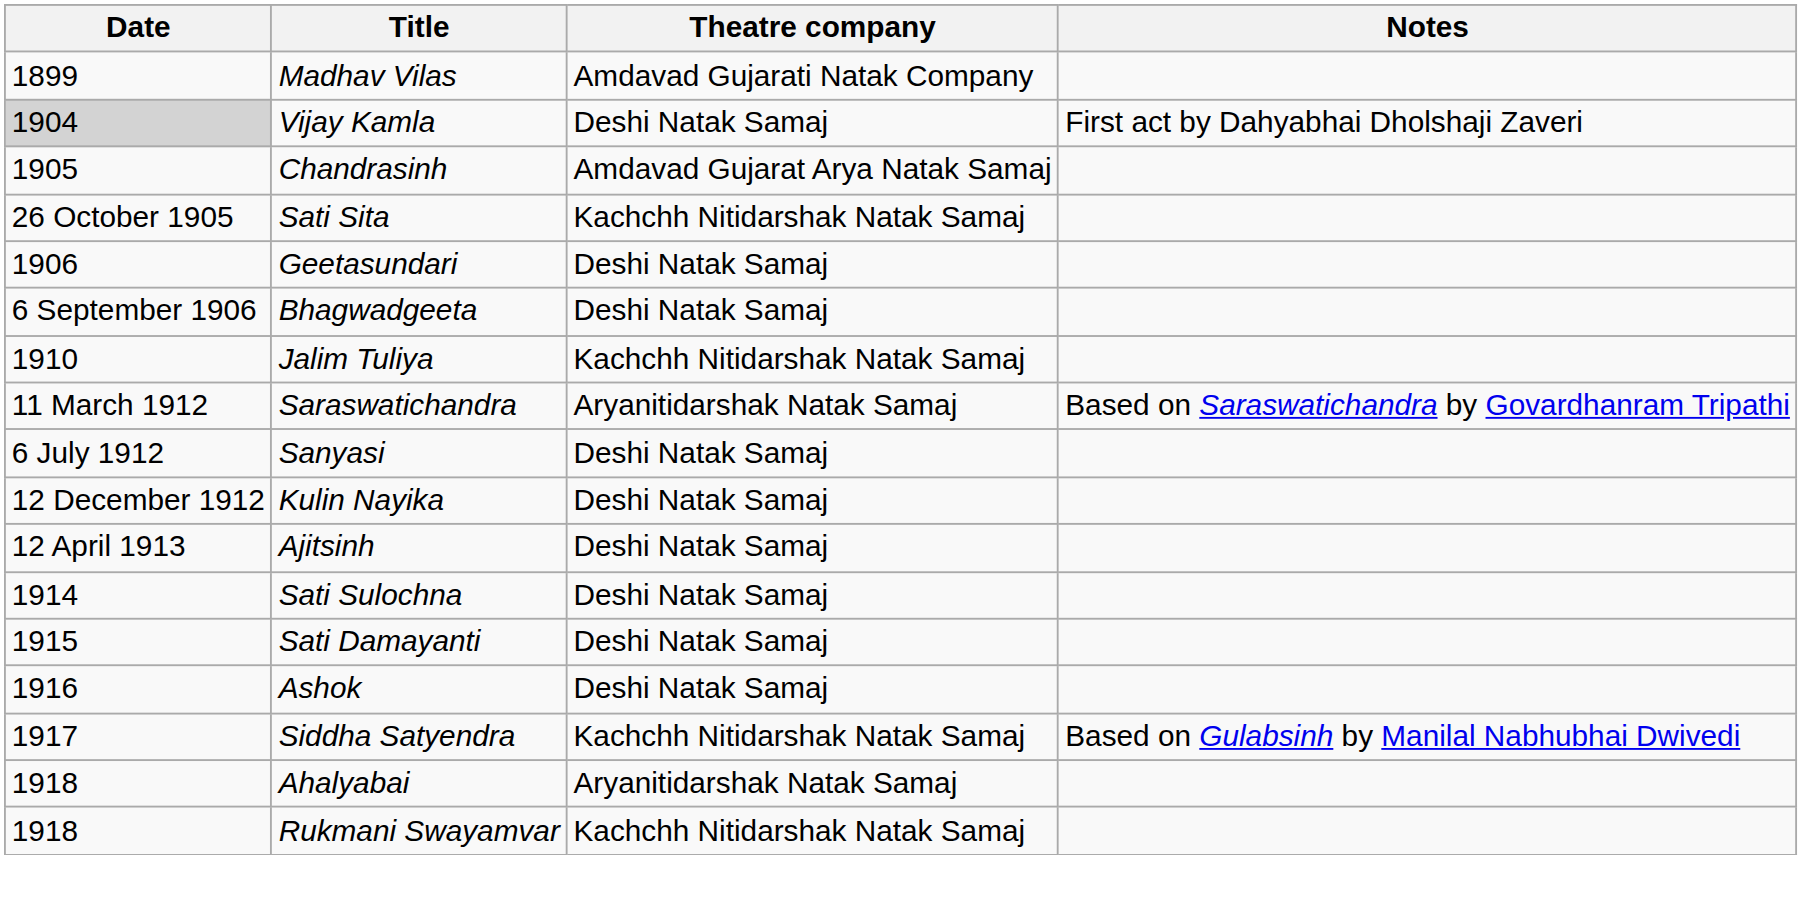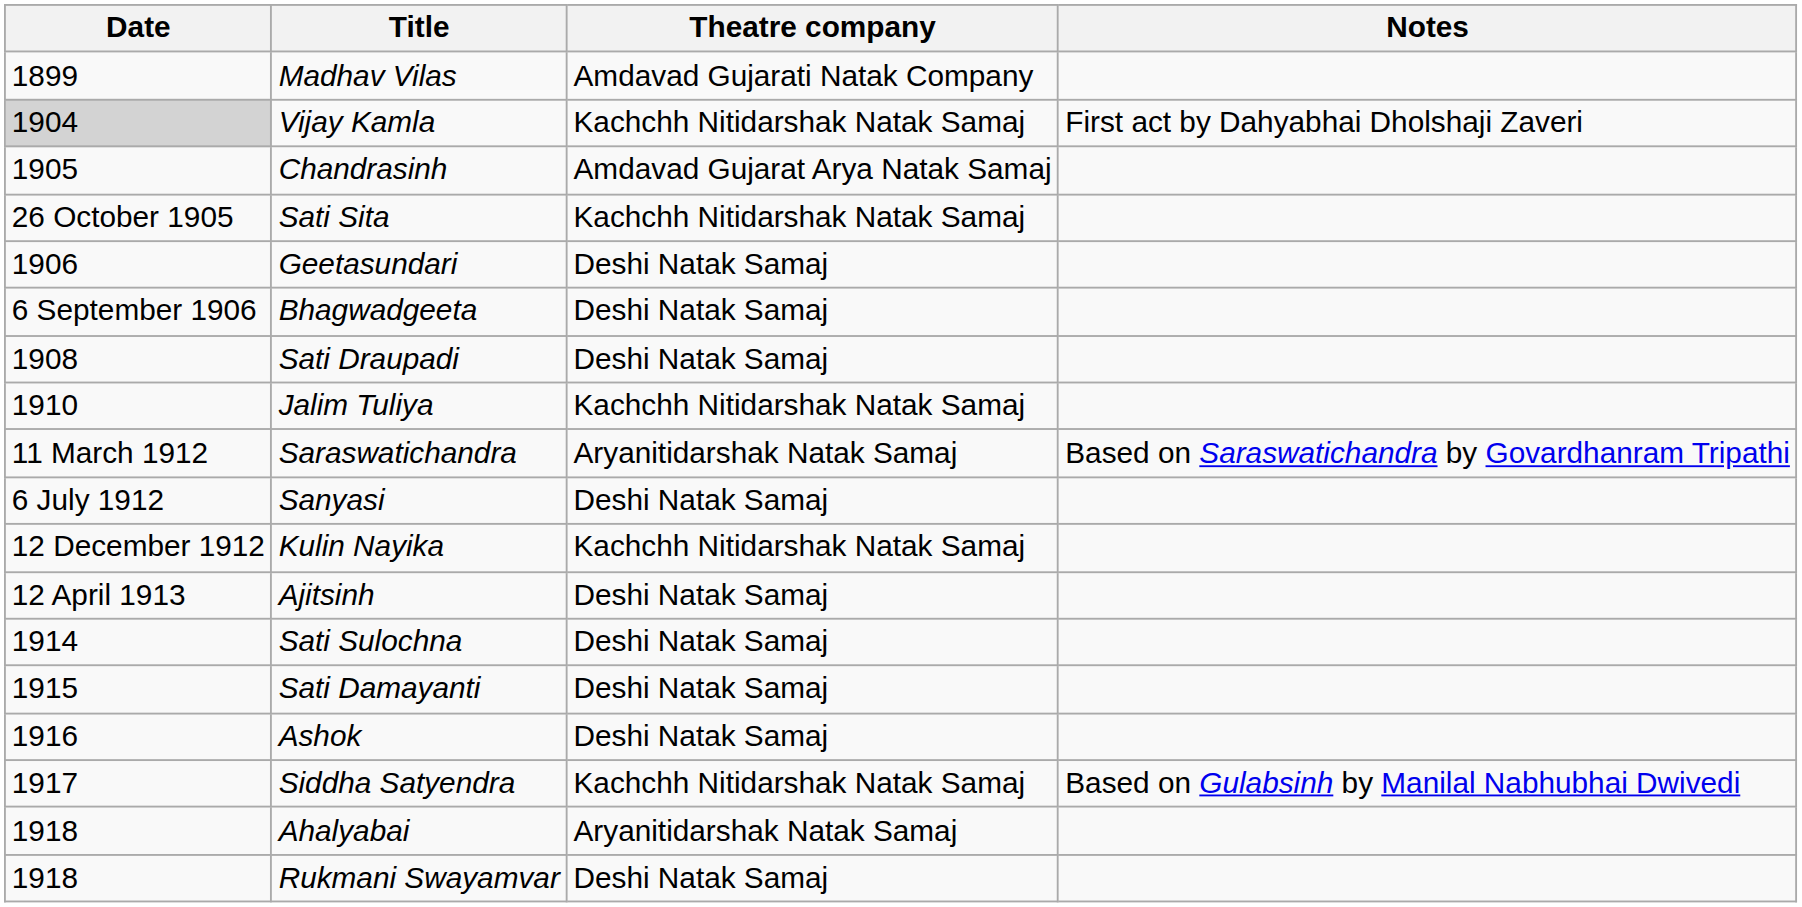 <table class="wikitable plainrowheaders">
 <tr>
 <th scope=col>Date</th>
 <th scope=col>Title</th>
 <th scope=col>Theatre company</th>
 <th>Notes</th>
 </tr>
 <tr>
 <td>1899</td>
 <td><em>Madhav Vilas</em></td>
 <td>Amdavad Gujarati Natak Company</td>
 <td></td>
 </tr>
 <tr>
 <td style="background: lightgrey;">1904</td>
 <td><em>Vijay Kamla</em></td>
-<td>Deshi Natak Samaj</td>
+<td>Kachchh Nitidarshak Natak Samaj</td>
 <td>First act by Dahyabhai Dholshaji Zaveri</td>
 </tr>
 <tr>
 <td>1905</td>
 <td><em>Chandrasinh</em></td>
 <td>Amdavad Gujarat Arya Natak Samaj</td>
 <td></td>
 </tr>
 <tr>
 <td>26 October 1905</td>
 <td><em>Sati Sita</em></td>
 <td>Kachchh Nitidarshak Natak Samaj</td>
 <td></td>
 </tr>
 <tr>
 <td>1906</td>
 <td><em>Geetasundari</em></td>
 <td>Deshi Natak Samaj</td>
 <td></td>
 </tr>
 <tr>
 <td>6 September 1906</td>
 <td><em>Bhagwadgeeta</em></td>
 <td>Deshi Natak Samaj</td>
 <td></td>
 </tr>
 <tr>
+<td>1908</td>
+<td><em>Sati Draupadi</em></td>
+<td>Deshi Natak Samaj</td>
+<td></td>
+</tr>
+<tr>
 <td>1910</td>
 <td><em>Jalim Tuliya</em></td>
 <td>Kachchh Nitidarshak Natak Samaj</td>
 <td></td>
 </tr>
 <tr>
 <td>11 March 1912</td>
 <td><em>Saraswatichandra</em></td>
 <td>Aryanitidarshak Natak Samaj</td>
 <td>Based on <a href='#'><em>Saraswatichandra</em></a> by <a href='#'>Govardhanram Tripathi</a></td>
 </tr>
 <tr>
 <td>6 July 1912</td>
 <td><em>Sanyasi</em></td>
 <td>Deshi Natak Samaj</td>
 <td></td>
 </tr>
 <tr>
 <td>12 December 1912</td>
 <td><em>Kulin Nayika</em></td>
-<td>Deshi Natak Samaj</td>
+<td>Kachchh Nitidarshak Natak Samaj</td>
 <td></td>
 </tr>
 <tr>
 <td>12 April 1913</td>
 <td><em>Ajitsinh</em></td>
 <td>Deshi Natak Samaj</td>
 <td></td>
 </tr>
 <tr>
 <td>1914</td>
 <td><em>Sati Sulochna</em></td>
 <td>Deshi Natak Samaj</td>
 <td></td>
 </tr>
 <tr>
 <td>1915</td>
 <td><em>Sati Damayanti</em></td>
 <td>Deshi Natak Samaj</td>
 <td></td>
 </tr>
 <tr>
 <td>1916</td>
 <td><em>Ashok</em></td>
 <td>Deshi Natak Samaj</td>
 <td></td>
 </tr>
 <tr>
 <td>1917</td>
 <td><em>Siddha Satyendra</em></td>
 <td>Kachchh Nitidarshak Natak Samaj</td>
 <td>Based on <em><a href='#'>Gulabsinh</a></em> by <a href='#'>Manilal Nabhubhai Dwivedi</a></td>
 </tr>
 <tr>
 <td>1918</td>
 <td><em>Ahalyabai</em></td>
 <td>Aryanitidarshak Natak Samaj</td>
 <td></td>
 </tr>
 <tr>
 <td>1918</td>
 <td><em>Rukmani Swayamvar</em></td>
-<td>Kachchh Nitidarshak Natak Samaj</td>
+<td>Deshi Natak Samaj</td>
 <td></td>
 </tr>
 </table>
